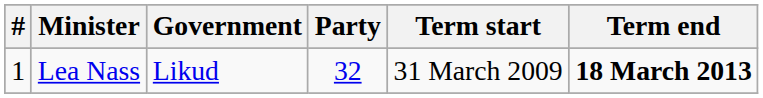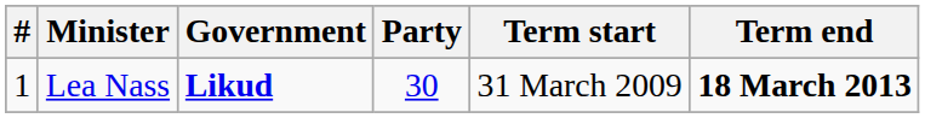 <table class=wikitable style=text-align:center>
 <tr>
 <th>#</th>
 <th>Minister</th>
 <th>Government</th>
 <th>Party</th>
 <th>Term start</th>
 <th>Term end</th>
 </tr>
 <tr>
 <td>1</td>
 <td align=left><a href='#'>Lea Nass</a></td>
-<td align=left><a href='#'>Likud</a></td>
-<td><a href='#'>32</a></td>
+<td align=left><strong><a href='#'>Likud</a></strong></td>
+<td><a href='#'>30</a></td>
 <td>31 March 2009</td>
 <td><strong>18 March 2013</strong></td>
 </tr>
 </table>
